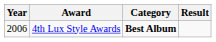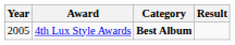 <table class="wikitable">
 <tr>
 <th>Year</th>
 <th>Award</th>
 <th>Category</th>
 <th>Result</th>
 </tr>
 <tr>
-<td>2006</td>
+<td>2005</td>
 <td><a href='#'>4th Lux Style Awards</a></td>
 <td><strong>Best Album</strong></td>
 <td></td>
 </tr>
 </table>
